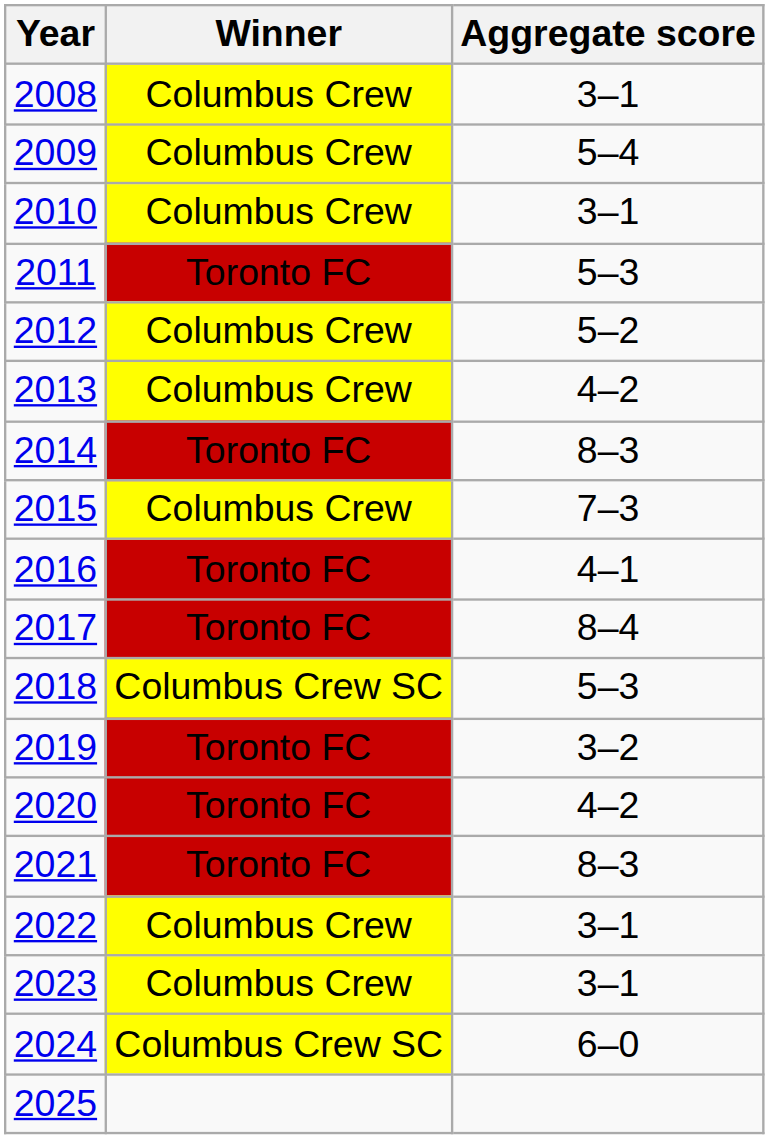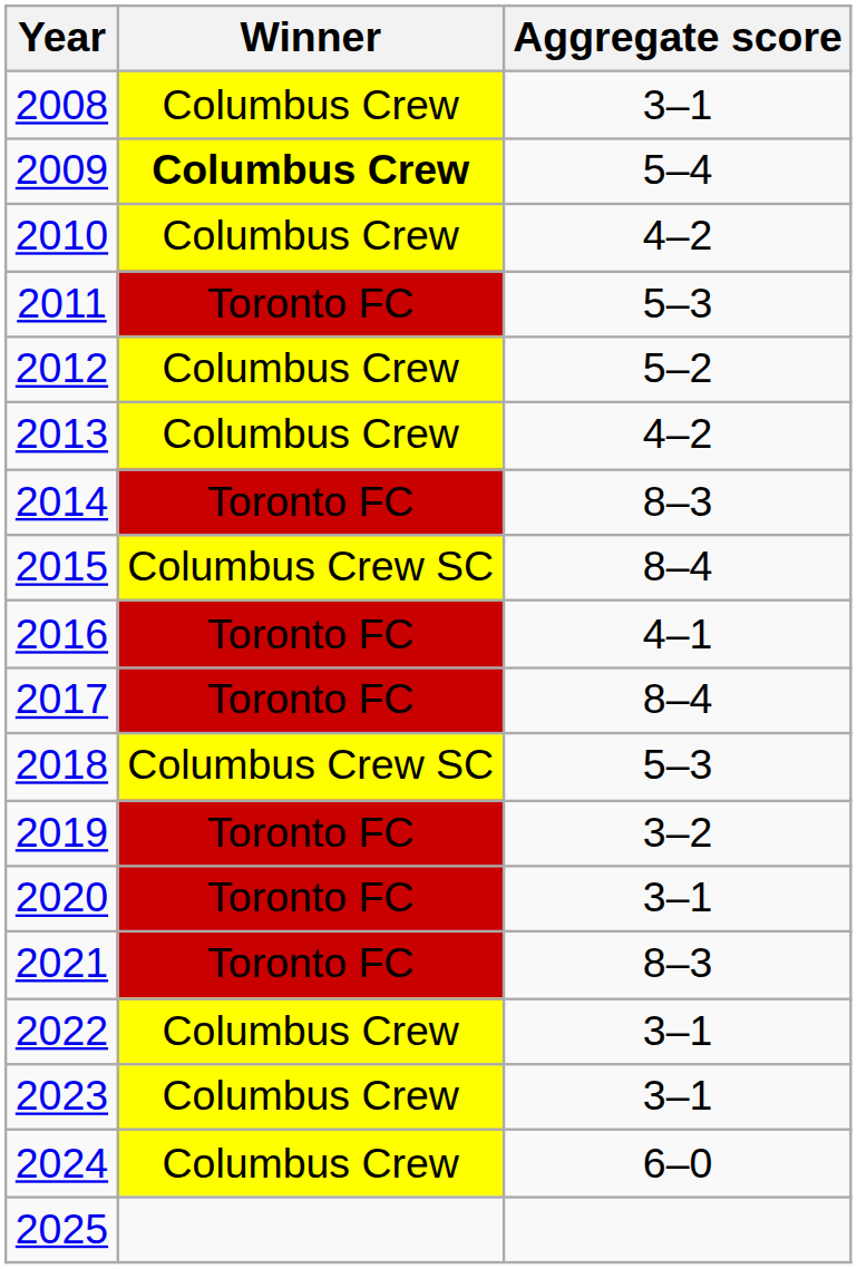 <table class="wikitable" style="text-align: center;">
 <tr>
 <th>Year</th>
 <th>Winner</th>
 <th>Aggregate score</th>
 </tr>
 <tr>
 <td><a href='#'>2008</a></td>
 <td bgcolor=#FFFF00><span> Columbus Crew</span></td>
 <td>3–1</td>
 </tr>
 <tr>
 <td><a href='#'>2009</a></td>
-<td bgcolor=#FFFF00><span> Columbus Crew</span></td>
+<td bgcolor=#FFFF00><strong><span> Columbus Crew</span></strong></td>
 <td>5–4</td>
 </tr>
 <tr>
 <td><a href='#'>2010</a></td>
 <td bgcolor=#FFFF00><span> Columbus Crew</span></td>
-<td>3–1</td>
+<td>4–2</td>
 </tr>
 <tr>
 <td><a href='#'>2011</a></td>
 <td bgcolor=#C80000><span> Toronto FC</span></td>
 <td>5–3</td>
 </tr>
 <tr>
 <td><a href='#'>2012</a></td>
 <td bgcolor=#FFFF00><span> Columbus Crew</span></td>
 <td>5–2</td>
 </tr>
 <tr>
 <td><a href='#'>2013</a></td>
 <td bgcolor=#FFFF00><span> Columbus Crew</span></td>
 <td>4–2</td>
 </tr>
 <tr>
 <td><a href='#'>2014</a></td>
 <td bgcolor=#C80000><span> Toronto FC</span></td>
 <td>8–3</td>
 </tr>
 <tr>
 <td><a href='#'>2015</a></td>
-<td bgcolor=#FFFF00><span> Columbus Crew</span></td>
-<td>7–3</td>
+<td bgcolor=#FFFF00><span> Columbus Crew SC</span></td>
+<td>8–4</td>
 </tr>
 <tr>
 <td><a href='#'>2016</a></td>
 <td bgcolor=C80000><span> Toronto FC</span></td>
 <td>4–1</td>
 </tr>
 <tr>
 <td><a href='#'>2017</a></td>
 <td bgcolor=#C80000><span> Toronto FC</span></td>
 <td>8–4</td>
 </tr>
 <tr>
 <td><a href='#'>2018</a></td>
 <td bgcolor=#FFFF00><span> Columbus Crew SC</span></td>
 <td>5–3</td>
 </tr>
 <tr>
 <td><a href='#'>2019</a></td>
 <td bgcolor=#C80000><span> Toronto FC</span></td>
 <td>3–2</td>
 </tr>
 <tr>
 <td><a href='#'>2020</a></td>
 <td bgcolor=#C80000><span> Toronto FC</span></td>
-<td>4–2</td>
+<td>3–1</td>
 </tr>
 <tr>
 <td><a href='#'>2021</a></td>
 <td bgcolor=#C80000><span> Toronto FC</span></td>
 <td>8–3</td>
 </tr>
 <tr>
 <td><a href='#'>2022</a></td>
 <td bgcolor=#FFFF00><span> Columbus Crew</span></td>
 <td>3–1</td>
 </tr>
 <tr>
 <td><a href='#'>2023</a></td>
 <td bgcolor=#FFFF00><span> Columbus Crew</span></td>
 <td>3–1</td>
 </tr>
 <tr>
 <td><a href='#'>2024</a></td>
-<td bgcolor=#FFFF00><span> Columbus Crew SC</span></td>
+<td bgcolor=#FFFF00><span> Columbus Crew</span></td>
 <td>6–0</td>
 </tr>
 <tr>
 <td><a href='#'>2025</a></td>
 <td></td>
 <td></td>
 </tr>
 </table>
